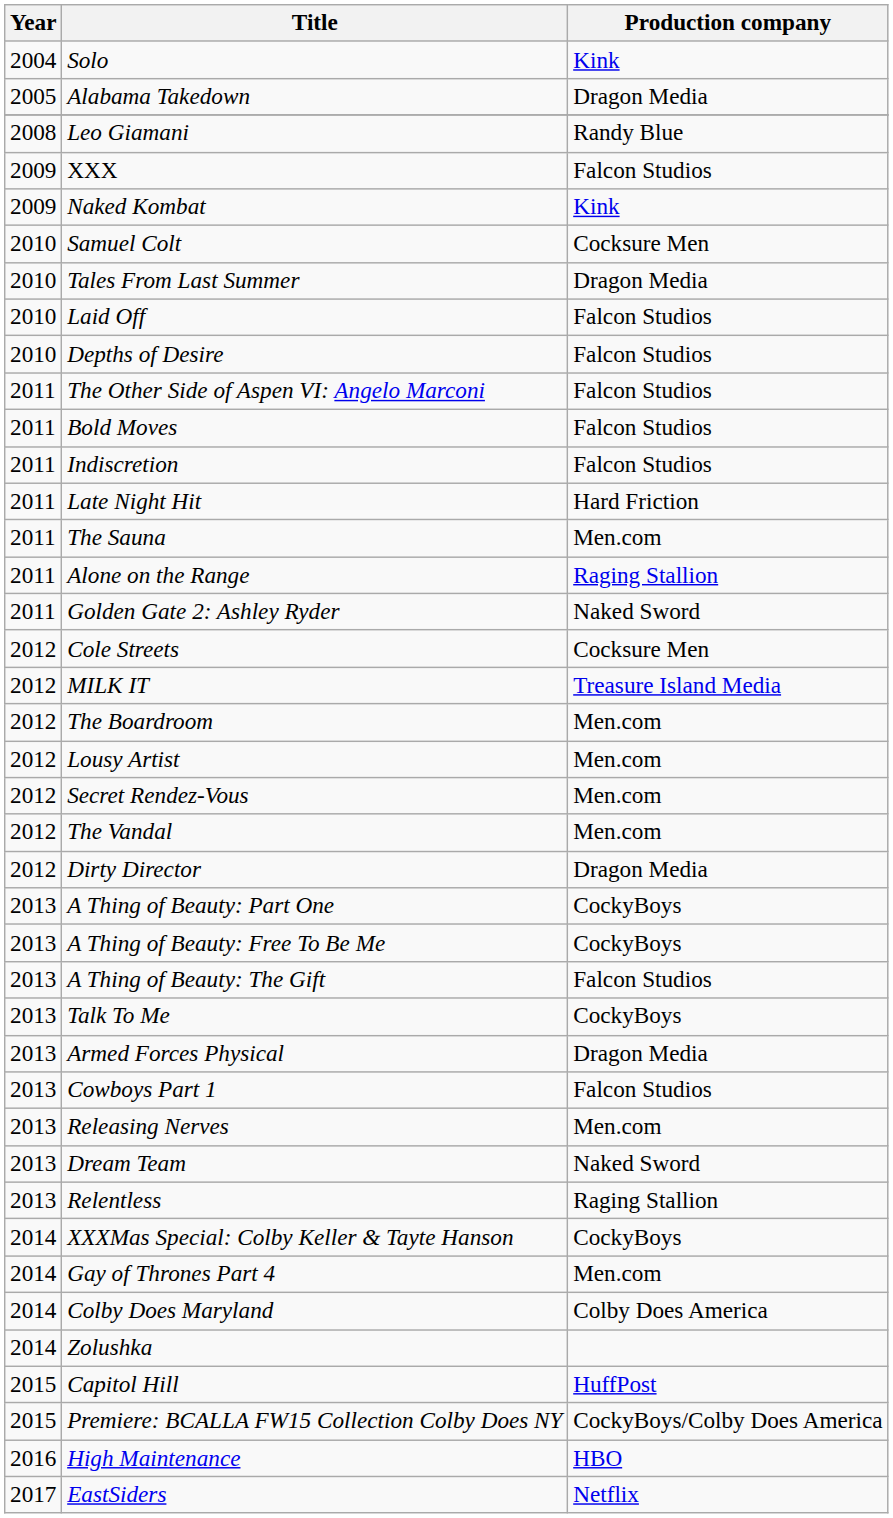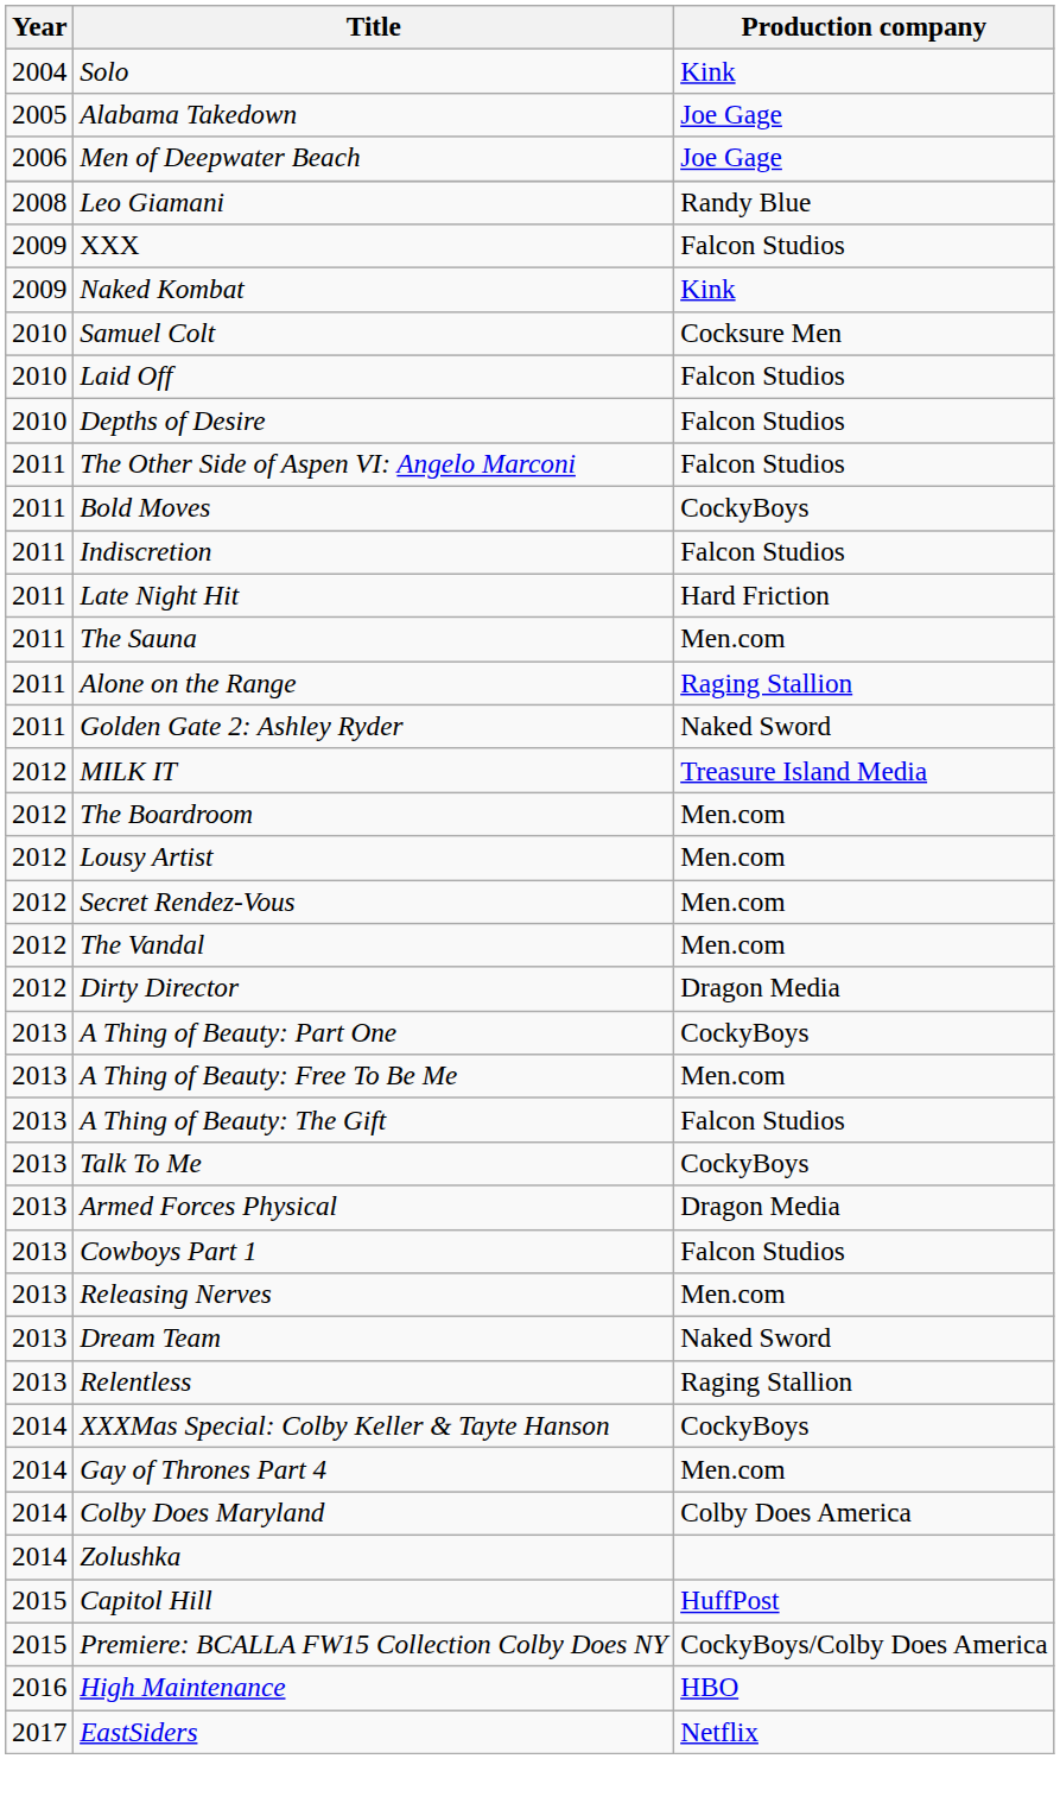 <table class="wikitable sortable">
 <tr>
 <th>Year</th>
 <th>Title</th>
 <th>Production company</th>
 </tr>
 <tr>
 <td>2004</td>
 <td><em>Solo</em></td>
 <td><a href='#'>Kink</a></td>
 </tr>
 <tr>
 <td>2005</td>
 <td><em>Alabama Takedown</em></td>
-<td>Dragon Media</td>
+<td><a href='#'>Joe Gage</a></td>
+</tr>
+<tr>
+<td>2006</td>
+<td><em>Men of Deepwater Beach</em></td>
+<td><a href='#'>Joe Gage</a></td>
 </tr>
 <tr>
 </tr>
 <tr | 2007 || >
 </tr>
 <tr>
 <td>2008</td>
 <td><em>Leo Giamani</em></td>
 <td>Randy Blue</td>
 </tr>
 <tr>
 <td>2009</td>
 <td>XXX</td>
 <td>Falcon Studios</td>
 </tr>
 <tr>
 <td>2009</td>
 <td><em>Naked Kombat</em></td>
 <td><a href='#'>Kink</a></td>
 </tr>
 <tr>
 <td>2010</td>
 <td><em>Samuel Colt</em></td>
 <td>Cocksure Men</td>
 </tr>
 <tr>
 <td>2010</td>
-<td><em>Tales From Last Summer</em></td>
-<td>Dragon Media</td>
-</tr>
-<tr>
-<td>2010</td>
 <td><em>Laid Off</em></td>
 <td>Falcon Studios</td>
 </tr>
 <tr>
 <td>2010</td>
 <td><em>Depths of Desire</em></td>
 <td>Falcon Studios</td>
 </tr>
 <tr>
 <td>2011</td>
 <td><em>The Other Side of Aspen VI: <a href='#'>Angelo Marconi</a></em></td>
 <td>Falcon Studios</td>
 </tr>
 <tr>
 <td>2011</td>
 <td><em>Bold Moves</em></td>
-<td>Falcon Studios</td>
+<td>CockyBoys</td>
 </tr>
 <tr>
 <td>2011</td>
 <td><em>Indiscretion</em></td>
 <td>Falcon Studios</td>
 </tr>
 <tr>
 <td>2011</td>
 <td><em>Late Night Hit</em></td>
 <td>Hard Friction</td>
 </tr>
 <tr>
 <td>2011</td>
 <td><em>The Sauna</em></td>
 <td>Men.com</td>
 </tr>
 <tr>
 <td>2011</td>
 <td><em>Alone on the Range</em></td>
 <td><a href='#'>Raging Stallion</a></td>
 </tr>
 <tr>
 <td>2011</td>
 <td><em>Golden Gate 2: Ashley Ryder</em></td>
 <td>Naked Sword</td>
-</tr>
-<tr>
-<td>2012</td>
-<td><em>Cole Streets</em></td>
-<td>Cocksure Men</td>
 </tr>
 <tr>
 <td>2012</td>
 <td><em>MILK IT</em></td>
 <td><a href='#'>Treasure Island Media</a></td>
 </tr>
 <tr>
 <td>2012</td>
 <td><em>The Boardroom</em></td>
 <td>Men.com</td>
 </tr>
 <tr>
 <td>2012</td>
 <td><em>Lousy Artist</em></td>
 <td>Men.com</td>
 </tr>
 <tr>
 <td>2012</td>
 <td><em>Secret Rendez-Vous</em></td>
 <td>Men.com</td>
 </tr>
 <tr>
 <td>2012</td>
 <td><em>The Vandal</em></td>
 <td>Men.com</td>
 </tr>
 <tr>
 <td>2012</td>
 <td><em>Dirty Director</em></td>
 <td>Dragon Media</td>
 </tr>
 <tr>
 <td>2013</td>
 <td><em>A Thing of Beauty: Part One</em></td>
 <td>CockyBoys</td>
 </tr>
 <tr>
 <td>2013</td>
 <td><em>A Thing of Beauty: Free To Be Me</em></td>
-<td>CockyBoys</td>
+<td>Men.com</td>
 </tr>
 <tr>
 <td>2013</td>
 <td><em>A Thing of Beauty: The Gift</em></td>
 <td>Falcon Studios</td>
 </tr>
 <tr>
 <td>2013</td>
 <td><em>Talk To Me</em></td>
 <td>CockyBoys</td>
 </tr>
 <tr>
 <td>2013</td>
 <td><em>Armed Forces Physical</em></td>
 <td>Dragon Media</td>
 </tr>
 <tr>
 <td>2013</td>
 <td><em>Cowboys Part 1</em></td>
 <td>Falcon Studios</td>
 </tr>
 <tr>
 <td>2013</td>
 <td><em>Releasing Nerves</em></td>
 <td>Men.com</td>
 </tr>
 <tr>
 <td>2013</td>
 <td><em>Dream Team</em></td>
 <td>Naked Sword</td>
 </tr>
 <tr>
 <td>2013</td>
 <td><em>Relentless</em></td>
 <td>Raging Stallion</td>
 </tr>
 <tr>
 <td>2014</td>
 <td><em>XXXMas Special: Colby Keller & Tayte Hanson</em></td>
 <td>CockyBoys</td>
 </tr>
 <tr>
 <td>2014</td>
 <td><em>Gay of Thrones Part 4</em></td>
 <td>Men.com</td>
 </tr>
 <tr>
 <td>2014</td>
 <td><em>Colby Does Maryland</em></td>
 <td>Colby Does America</td>
 </tr>
 <tr>
 <td>2014</td>
 <td><em>Zolushka</em></td>
 <td></td>
 </tr>
 <tr>
 <td>2015</td>
 <td><em>Capitol Hill</em></td>
 <td><a href='#'>HuffPost</a></td>
 </tr>
 <tr>
 <td>2015</td>
 <td><em>Premiere: BCALLA FW15 Collection Colby Does NY</em></td>
 <td>CockyBoys/Colby Does America</td>
 </tr>
 <tr>
 <td>2016</td>
 <td><em><a href='#'>High Maintenance</a></em></td>
 <td><a href='#'>HBO</a></td>
 </tr>
 <tr>
 <td>2017</td>
 <td><em><a href='#'>EastSiders</a></em></td>
 <td><a href='#'>Netflix</a></td>
 </tr>
 </table>
